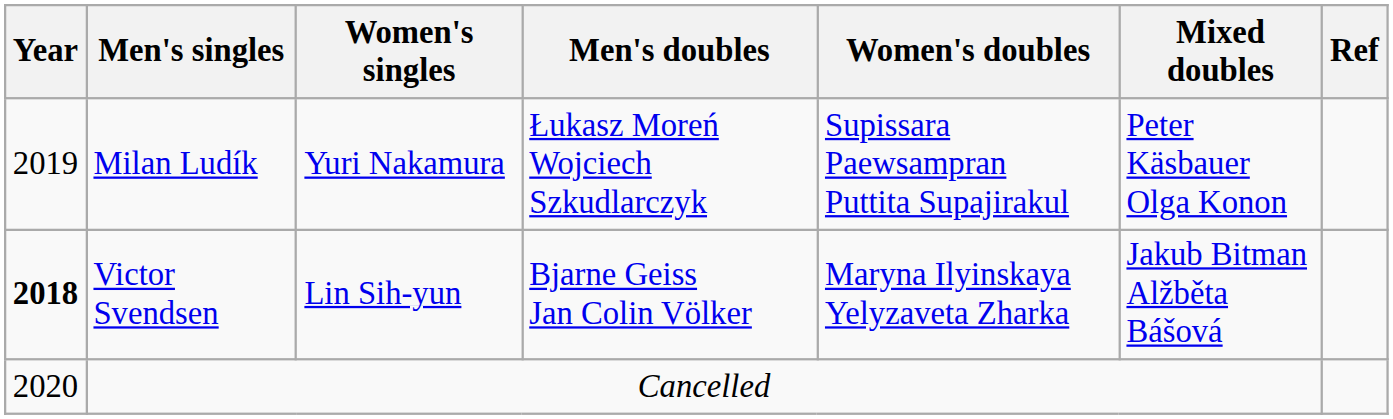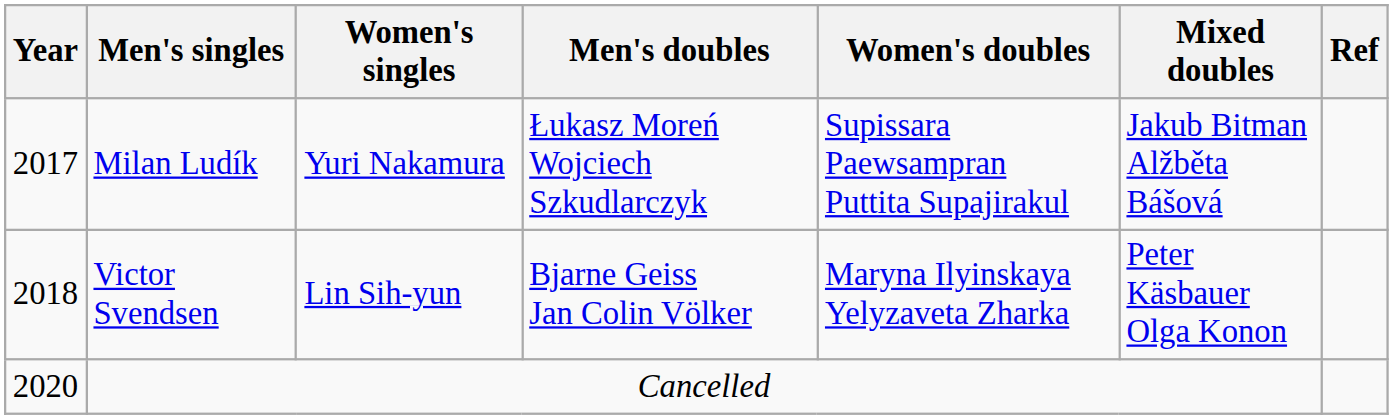 <table class=wikitable style="font-size:90%;">
 <tr>
 <th>Year</th>
 <th>Men's singles</th>
 <th>Women's singles</th>
 <th>Men's doubles</th>
 <th>Women's doubles</th>
 <th>Mixed doubles</th>
 <th>Ref</th>
 </tr>
 <tr>
-<td>2019</td>
+<td>2017</td>
 <td> <a href='#'>Milan Ludík</a></td>
 <td> <a href='#'>Yuri Nakamura</a></td>
 <td> <a href='#'>Łukasz Moreń</a><br> <a href='#'>Wojciech Szkudlarczyk</a></td>
 <td> <a href='#'>Supissara Paewsampran</a><br> <a href='#'>Puttita Supajirakul</a></td>
-<td> <a href='#'>Peter Käsbauer</a><br> <a href='#'>Olga Konon</a></td>
+<td> <a href='#'>Jakub Bitman</a><br> <a href='#'>Alžběta Bášová</a></td>
 <td></td>
 </tr>
 <tr>
-<td><strong>2018</strong></td>
+<td>2018</td>
 <td> <a href='#'>Victor Svendsen</a></td>
 <td> <a href='#'>Lin Sih-yun</a></td>
 <td> <a href='#'>Bjarne Geiss</a><br> <a href='#'>Jan Colin Völker</a></td>
 <td> <a href='#'>Maryna Ilyinskaya</a><br> <a href='#'>Yelyzaveta Zharka</a></td>
-<td> <a href='#'>Jakub Bitman</a><br> <a href='#'>Alžběta Bášová</a></td>
+<td> <a href='#'>Peter Käsbauer</a><br> <a href='#'>Olga Konon</a></td>
 <td></td>
 </tr>
 <tr>
 <td>2020</td>
 <td colspan="5" align="center"><em>Cancelled</em></td>
 <td></td>
 </tr>
 </table>
